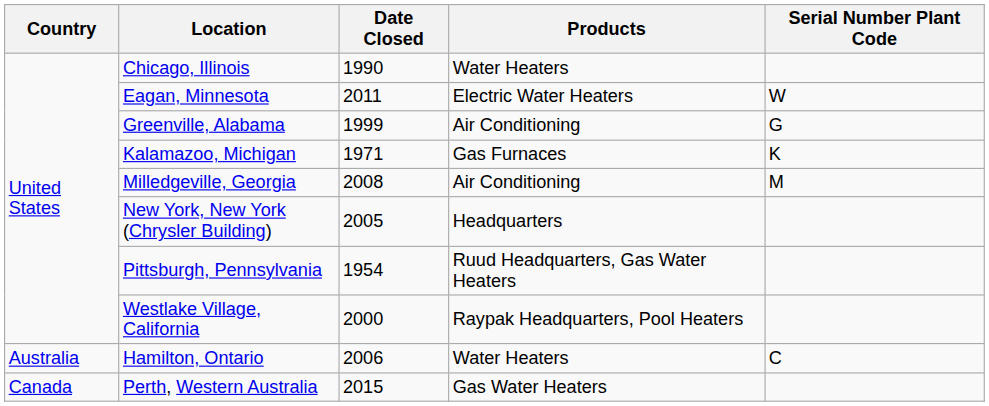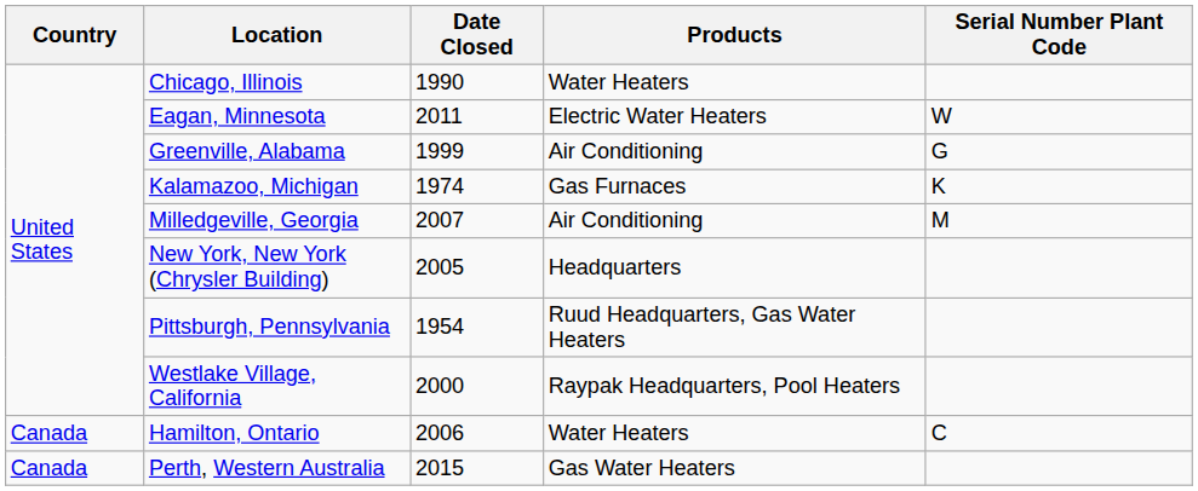 <table class="wikitable">
 <tr>
 <th>Country</th>
 <th>Location</th>
 <th>Date Closed</th>
 <th>Products</th>
 <th>Serial Number Plant Code</th>
 </tr>
 <tr>
 <td rowspan=8><a href='#'>United States</a></td>
 <td><a href='#'>Chicago, Illinois</a><br></td>
 <td>1990</td>
 <td>Water Heaters</td>
 <td></td>
 </tr>
 <tr>
 <td><a href='#'>Eagan, Minnesota</a><br></td>
 <td>2011</td>
 <td>Electric Water Heaters</td>
 <td>W</td>
 </tr>
 <tr>
 <td><a href='#'>Greenville, Alabama</a><br></td>
 <td>1999</td>
 <td>Air Conditioning</td>
 <td>G</td>
 </tr>
 <tr>
 <td><a href='#'>Kalamazoo, Michigan</a></td>
-<td>1971</td>
+<td>1974</td>
 <td>Gas Furnaces</td>
 <td>K</td>
 </tr>
 <tr>
 <td><a href='#'>Milledgeville, Georgia</a><br></td>
-<td>2008</td>
+<td>2007</td>
 <td>Air Conditioning</td>
 <td>M</td>
 </tr>
 <tr>
 <td><a href='#'>New York, New York</a><br>(<a href='#'>Chrysler Building</a>)</td>
 <td>2005</td>
 <td>Headquarters</td>
 <td></td>
 </tr>
 <tr>
 <td><a href='#'>Pittsburgh, Pennsylvania</a><br></td>
 <td>1954</td>
 <td>Ruud Headquarters, Gas Water Heaters</td>
 <td></td>
 </tr>
 <tr>
 <td><a href='#'>Westlake Village, California</a><br></td>
 <td>2000</td>
 <td>Raypak Headquarters, Pool Heaters</td>
 <td></td>
 </tr>
 <tr>
-<td><a href='#'>Australia</a></td>
+<td><a href='#'>Canada</a></td>
 <td><a href='#'>Hamilton, Ontario</a><br></td>
 <td>2006</td>
 <td>Water Heaters</td>
 <td>C</td>
 </tr>
 <tr>
 <td><a href='#'>Canada</a></td>
 <td><a href='#'>Perth</a>, <a href='#'>Western Australia</a><br></td>
 <td>2015</td>
 <td>Gas Water Heaters</td>
 <td></td>
 </tr>
 </table>
